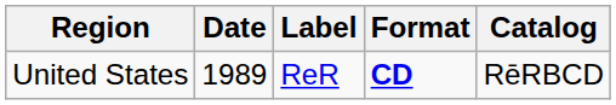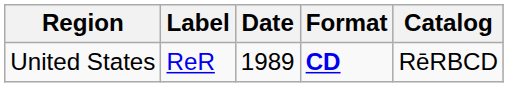 <table class="wikitable">
 <tr>
 <th>Region</th>
+<th>Label</th>
 <th>Date</th>
-<th>Label</th>
 <th>Format</th>
 <th>Catalog</th>
 </tr>
 <tr>
 <td>United States</td>
+<td><a href='#'>ReR</a></td>
 <td>1989</td>
-<td><a href='#'>ReR</a></td>
 <td><strong><a href='#'>CD</a></strong></td>
 <td>RēRBCD</td>
 </tr>
 </table>
